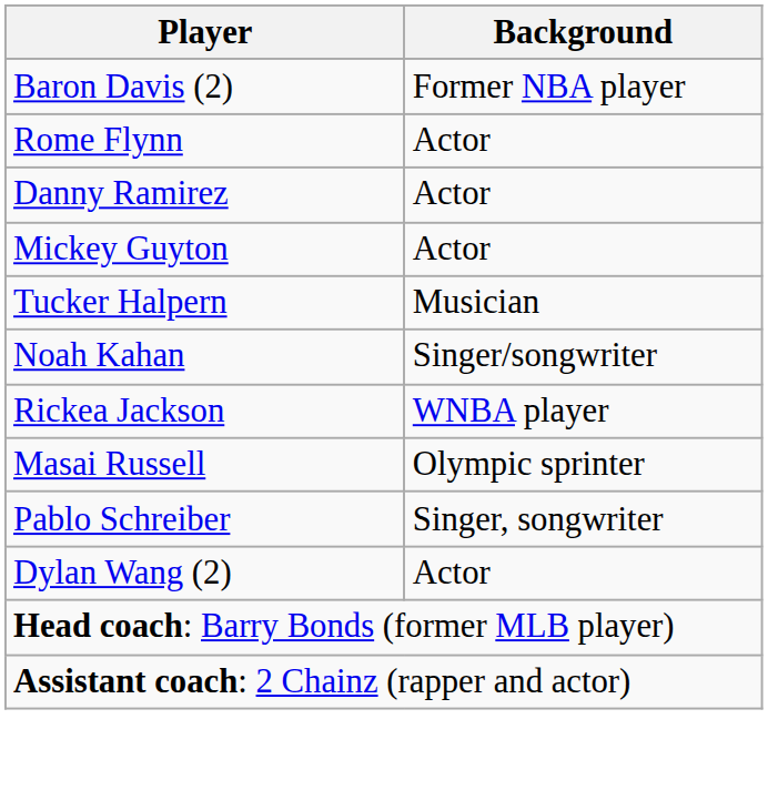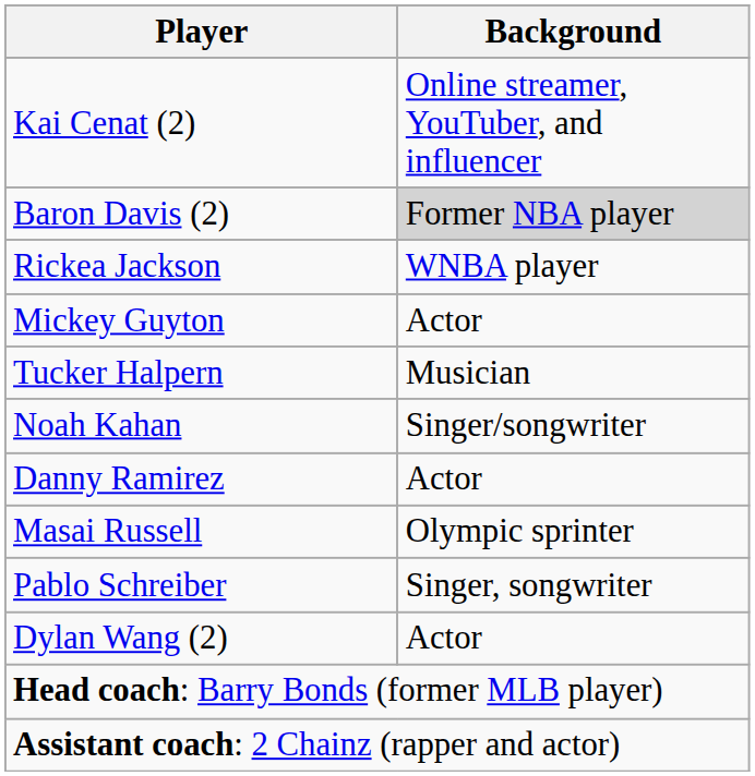 <table class="wikitable">
 <tr>
 <th width=180>Player</th>
 <th width=160>Background</th>
 </tr>
 <tr>
-<td><a href='#'>Baron Davis</a> (2)</td>
-<td>Former <a href='#'>NBA</a> player</td>
+<td><a href='#'>Kai Cenat</a> (2)</td>
+<td><a href='#'>Online streamer</a>, <a href='#'>YouTuber</a>, and <a href='#'>influencer</a></td>
 </tr>
 <tr>
-<td><a href='#'>Rome Flynn</a></td>
-<td>Actor</td>
+<td><a href='#'>Baron Davis</a> (2)</td>
+<td style="background: lightgrey;">Former <a href='#'>NBA</a> player</td>
 </tr>
 <tr>
-<td><a href='#'>Danny Ramirez</a></td>
-<td>Actor</td>
+<td><a href='#'>Rickea Jackson</a></td>
+<td><a href='#'>WNBA</a> player</td>
 </tr>
 <tr>
 <td><a href='#'>Mickey Guyton</a></td>
 <td>Actor</td>
 </tr>
 <tr>
 <td><a href='#'>Tucker Halpern</a></td>
 <td>Musician</td>
 </tr>
 <tr>
 <td><a href='#'>Noah Kahan</a></td>
 <td>Singer/songwriter</td>
 </tr>
 <tr>
-<td><a href='#'>Rickea Jackson</a></td>
-<td><a href='#'>WNBA</a> player</td>
+<td><a href='#'>Danny Ramirez</a></td>
+<td>Actor</td>
 </tr>
 <tr>
 <td><a href='#'>Masai Russell</a></td>
 <td>Olympic sprinter</td>
 </tr>
 <tr>
 <td><a href='#'>Pablo Schreiber</a></td>
 <td>Singer, songwriter</td>
 </tr>
 <tr>
 <td><a href='#'>Dylan Wang</a> (2)</td>
 <td>Actor</td>
 </tr>
 <tr>
 <td colspan="2"><strong>Head coach</strong>: <a href='#'>Barry Bonds</a> (former <a href='#'>MLB</a> player)</td>
 </tr>
 <tr>
 <td colspan="2"><strong>Assistant coach</strong>: <a href='#'>2 Chainz</a> (rapper and actor)</td>
 </tr>
 </table>
